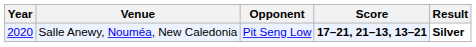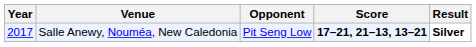 <table class="sortable wikitable" style="font-size: 90%;">
 <tr>
 <th>Year</th>
 <th>Venue</th>
 <th>Opponent</th>
 <th>Score</th>
 <th>Result</th>
 </tr>
 <tr style="background:#ECF2FF">
-<td align="center"><a href='#'>2020</a></td>
+<td align="center"><a href='#'>2017</a></td>
 <td align="left">Salle Anewy, <a href='#'>Nouméa</a>, New Caledonia</td>
 <td align="left"> <a href='#'>Pit Seng Low</a></td>
 <td align="left"><strong>17–21, 21–13, 13–21</strong></td>
 <td style="text-align:left; background:white"> <strong>Silver</strong></td>
 </tr>
 </table>
